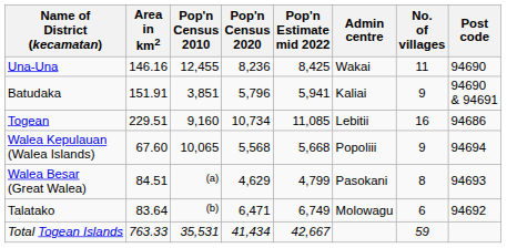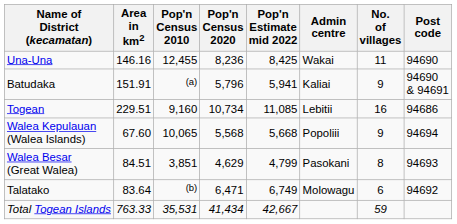 <table class="sortable wikitable">
 <tr>
 <th>Name of<br>District<br>(<em>kecamatan</em>)</th>
 <th>Area<br> in <br> km<sup>2</sup></th>
 <th>Pop'n<br>Census<br>2010</th>
 <th>Pop'n<br>Census<br>2020</th>
 <th>Pop'n<br>Estimate<br>mid 2022</th>
 <th>Admin<br>centre</th>
 <th>No.<br>of<br>villages</th>
 <th>Post<br>code</th>
 </tr>
 <tr>
 <td><a href='#'>Una-Una</a></td>
 <td align="right">146.16</td>
 <td align="right">12,455</td>
 <td align="right">8,236</td>
 <td align="right">8,425</td>
 <td>Wakai</td>
 <td align="center">11</td>
 <td>94690</td>
 </tr>
 <tr>
 <td>Batudaka</td>
 <td align="right">151.91</td>
-<td align="right">3,851</td>
+<td align="right"><sup>(a)</sup></td>
 <td align="right">5,796</td>
 <td align="right">5,941</td>
 <td>Kaliai</td>
 <td align="center">9</td>
 <td>94690<br>& 94691</td>
 </tr>
 <tr>
 <td><a href='#'>Togean</a></td>
 <td align="right">229.51</td>
 <td align="right">9,160</td>
 <td align="right">10,734</td>
 <td align="right">11,085</td>
 <td>Lebitii</td>
 <td align="center">16</td>
 <td>94686</td>
 </tr>
 <tr>
 <td><a href='#'>Walea Kepulauan</a> <br>(Walea Islands)</td>
 <td align="right">67.60</td>
 <td align="right">10,065</td>
 <td align="right">5,568</td>
 <td align="right">5,668</td>
 <td>Popoliii</td>
 <td align="center">9</td>
 <td>94694</td>
 </tr>
 <tr>
 <td><a href='#'>Walea Besar</a> <br>(Great Walea)</td>
 <td align="right">84.51</td>
-<td align="right"><sup>(a)</sup></td>
+<td align="right">3,851</td>
 <td align="right">4,629</td>
 <td align="right">4,799</td>
 <td>Pasokani</td>
 <td align="center">8</td>
 <td>94693</td>
 </tr>
 <tr>
 <td>Talatako</td>
 <td align="right">83.64</td>
 <td align="right"><sup>(b)</sup></td>
 <td align="right">6,471</td>
 <td align="right">6,749</td>
 <td>Molowagu</td>
 <td align="center">6</td>
 <td>94692</td>
 </tr>
 <tr>
 <td><em>Total <a href='#'>Togean Islands</a></em></td>
 <td align="right"><em>763.33</em></td>
 <td align="right"><em>35,531</em></td>
 <td align="right"><em>41,434</em></td>
 <td align="right"><em>42,667</em></td>
 <td></td>
 <td align="center"><em>59</em></td>
 <td></td>
 </tr>
 </table>
